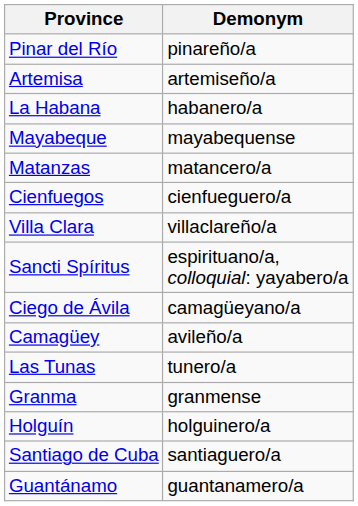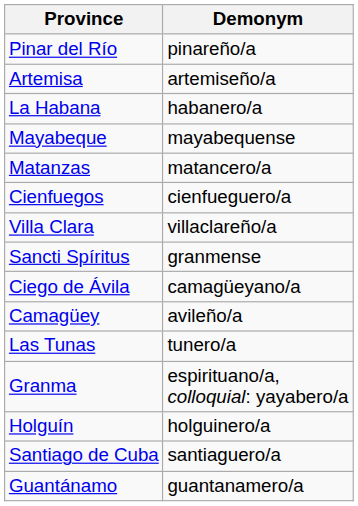 <table class="wikitable">
 <tr>
 <th>Province</th>
 <th>Demonym</th>
 </tr>
 <tr>
 <td><a href='#'>Pinar del Río</a></td>
 <td>pinareño/a</td>
 </tr>
 <tr>
 <td><a href='#'>Artemisa</a></td>
 <td>artemiseño/a</td>
 </tr>
 <tr>
 <td><a href='#'>La Habana</a></td>
 <td>habanero/a</td>
 </tr>
 <tr>
 <td><a href='#'>Mayabeque</a></td>
 <td>mayabequense</td>
 </tr>
 <tr>
 <td><a href='#'>Matanzas</a></td>
 <td>matancero/a</td>
 </tr>
 <tr>
 <td><a href='#'>Cienfuegos</a></td>
 <td>cienfueguero/a</td>
 </tr>
 <tr>
 <td><a href='#'>Villa Clara</a></td>
 <td>villaclareño/a</td>
 </tr>
 <tr>
 <td><a href='#'>Sancti Spíritus</a></td>
-<td>espirituano/a,<br><em>colloquial</em>: yayabero/a</td>
+<td>granmense</td>
 </tr>
 <tr>
 <td><a href='#'>Ciego de Ávila</a></td>
 <td>camagüeyano/a</td>
 </tr>
 <tr>
 <td><a href='#'>Camagüey</a></td>
 <td>avileño/a</td>
 </tr>
 <tr>
 <td><a href='#'>Las Tunas</a></td>
 <td>tunero/a</td>
 </tr>
 <tr>
 <td><a href='#'>Granma</a></td>
-<td>granmense</td>
+<td>espirituano/a,<br><em>colloquial</em>: yayabero/a</td>
 </tr>
 <tr>
 <td><a href='#'>Holguín</a></td>
 <td>holguinero/a</td>
 </tr>
 <tr>
 <td><a href='#'>Santiago de Cuba</a></td>
 <td>santiaguero/a</td>
 </tr>
 <tr>
 <td><a href='#'>Guantánamo</a></td>
 <td>guantanamero/a</td>
 </tr>
 </table>
